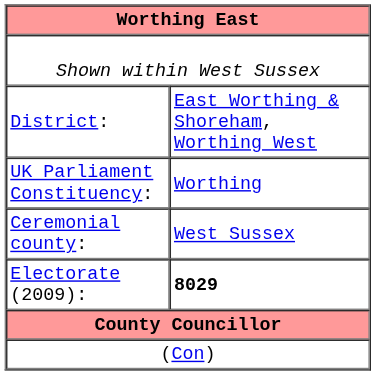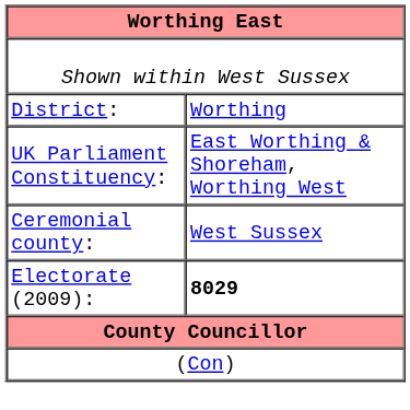 <table class="vcard" border=1 cellpadding=2 cellspacing=0 align=right width=260 style=margin-left:0.5em;>
 <tr>
 <th class="fn org" colspan=2 align=center bgcolor="#ff9999"><strong>Worthing East</strong></th>
 </tr>
 <tr>
 <td colspan=2 align=center><br><em>Shown within West Sussex</em></td>
 </tr>
 <tr class="note">
 <td width="45%"><a href='#'>District</a>:</td>
-<td><a href='#'>East Worthing & Shoreham</a>, <a href='#'>Worthing West</a></td>
+<td><a href='#'>Worthing</a></td>
 </tr>
 <tr class="note">
 <td><a href='#'>UK Parliament Constituency</a>:</td>
-<td><a href='#'>Worthing</a></td>
+<td><a href='#'>East Worthing & Shoreham</a>, <a href='#'>Worthing West</a></td>
 </tr>
 <tr class="note">
 <td><a href='#'>Ceremonial county</a>:</td>
 <td><a href='#'>West Sussex</a></td>
 </tr>
 <tr class="note">
 <td><a href='#'>Electorate</a> (2009):</td>
 <td><strong>8029</strong></td>
 </tr>
 <tr>
 <th colspan=2 align=center bgcolor="#ff9999">County Councillor</th>
 </tr>
 <tr>
 <td colspan=2 align=center> (<a href='#'>Con</a>)</td>
 </tr>
 </table>
